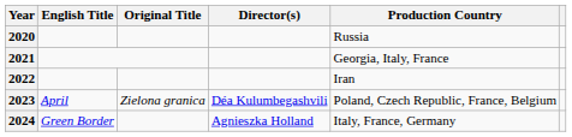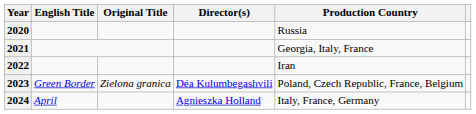 <table class="wikitable plainrowheaders">
 <tr>
 <th scope="col">Year</th>
 <th scope="col">English Title</th>
 <th scope="col">Original Title</th>
 <th scope="col">Director(s)</th>
 <th scope="col">Production Country</th>
 <th scope="col" class="unsortable"></th>
 </tr>
 <tr>
 <th style="text-align:center;">2020 <br></th>
 <td></td>
 <td></td>
 <td></td>
 <td>Russia</td>
 <td style="text-align:center;"></td>
 </tr>
 <tr>
 <th style="text-align:center;">2021 <br></th>
 <td colspan="2"></td>
 <td></td>
 <td>Georgia, Italy, France</td>
 <td style="text-align:center;"></td>
 </tr>
 <tr>
 <th style="text-align:center;">2022 <br></th>
 <td></td>
 <td></td>
 <td></td>
 <td>Iran</td>
 <td style="text-align:center;"></td>
 </tr>
 <tr>
 <th>2023 <br></th>
-<td><em><a href='#'>April</a></em></td>
+<td><em><a href='#'>Green Border</a></em></td>
 <td><em>Zielona granica</em></td>
 <td><a href='#'>Déa Kulumbegashvili</a></td>
 <td>Poland, Czech Republic, France, Belgium</td>
 <td></td>
 </tr>
 <tr>
 <th>2024 <br></th>
-<td><em><a href='#'>Green Border</a></em></td>
+<td><em><a href='#'>April</a></em></td>
 <td></td>
 <td><a href='#'>Agnieszka Holland</a></td>
 <td>Italy, France, Germany</td>
 <td></td>
 </tr>
 </table>
